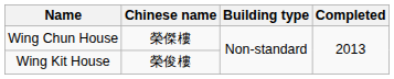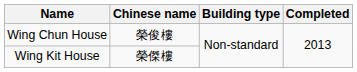 <table class="wikitable" style="text-align: center">
 <tr>
 <th>Name</th>
 <th>Chinese name</th>
 <th>Building type</th>
 <th>Completed</th>
 </tr>
 <tr>
 <td>Wing Chun House</td>
-<td>榮傑樓</td>
+<td>榮俊樓</td>
 <td rowspan="2">Non-standard</td>
 <td rowspan="2">2013</td>
 </tr>
 <tr>
 <td>Wing Kit House</td>
-<td>榮俊樓</td>
+<td>榮傑樓</td>
 </tr>
 </table>
